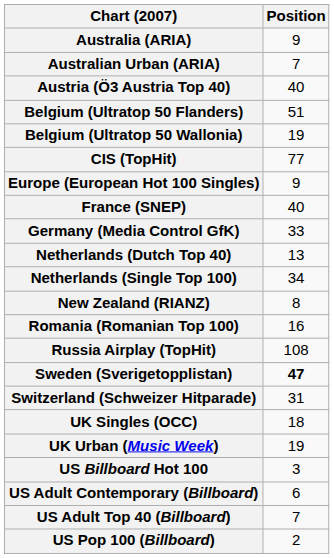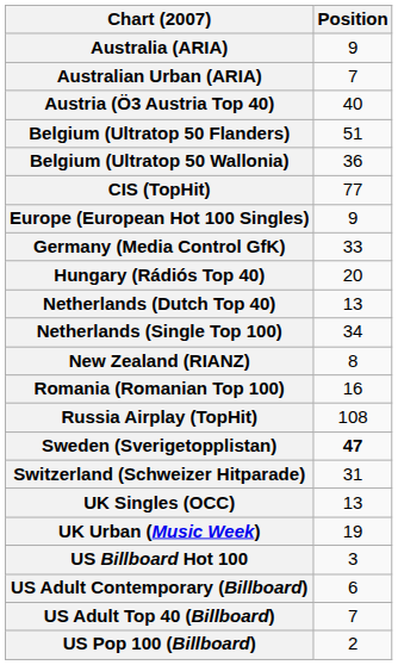 <table class="wikitable sortable plainrowheaders" style="text-align:center">
 <tr>
 <th scope="col">Chart (2007)</th>
 <th scope="col">Position</th>
 </tr>
 <tr>
 <th scope="row">Australia (ARIA)</th>
 <td>9</td>
 </tr>
 <tr>
 <th scope="row">Australian Urban (ARIA)</th>
 <td>7</td>
 </tr>
 <tr>
 <th scope="row">Austria (Ö3 Austria Top 40)</th>
 <td>40</td>
 </tr>
 <tr>
 <th scope="row">Belgium (Ultratop 50 Flanders)</th>
 <td>51</td>
 </tr>
 <tr>
 <th scope="row">Belgium (Ultratop 50 Wallonia)</th>
-<td>19</td>
+<td>36</td>
 </tr>
 <tr>
 <th scope="row">CIS (TopHit)</th>
 <td>77</td>
 </tr>
 <tr>
 <th scope="row">Europe (European Hot 100 Singles)</th>
 <td>9</td>
 </tr>
 <tr>
-<th scope="row">France (SNEP)</th>
-<td>40</td>
+<th scope="row">Germany (Media Control GfK)</th>
+<td>33</td>
 </tr>
 <tr>
-<th scope="row">Germany (Media Control GfK)</th>
-<td>33</td>
+<th scope="row">Hungary (Rádiós Top 40)</th>
+<td>20</td>
 </tr>
 <tr>
 <th scope="row">Netherlands (Dutch Top 40)</th>
 <td>13</td>
 </tr>
 <tr>
 <th scope="row">Netherlands (Single Top 100)</th>
 <td>34</td>
 </tr>
 <tr>
 <th scope="row">New Zealand (RIANZ)</th>
 <td>8</td>
 </tr>
 <tr>
 <th scope="row">Romania (Romanian Top 100)</th>
 <td>16</td>
 </tr>
 <tr>
 <th scope="row">Russia Airplay (TopHit)</th>
 <td>108</td>
 </tr>
 <tr>
 <th scope="row">Sweden (Sverigetopplistan)</th>
 <td><strong>47</strong></td>
 </tr>
 <tr>
 <th scope="row">Switzerland (Schweizer Hitparade)</th>
 <td>31</td>
 </tr>
 <tr>
 <th scope="row">UK Singles (OCC)</th>
-<td>18</td>
+<td>13</td>
 </tr>
 <tr>
 <th scope="row">UK Urban (<em><a href='#'>Music Week</a></em>)</th>
 <td>19</td>
 </tr>
 <tr>
 <th scope="row">US <em>Billboard</em> Hot 100</th>
 <td>3</td>
 </tr>
 <tr>
 <th scope="row">US Adult Contemporary (<em>Billboard</em>)</th>
 <td>6</td>
 </tr>
 <tr>
 <th scope="row">US Adult Top 40 (<em>Billboard</em>)</th>
 <td>7</td>
 </tr>
 <tr>
 <th scope="row">US Pop 100 (<em>Billboard</em>)</th>
 <td>2</td>
 </tr>
 </table>
